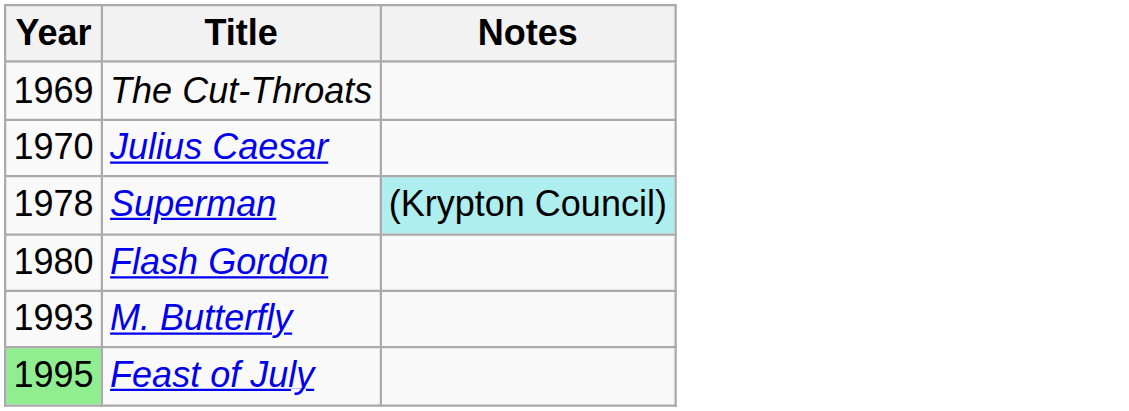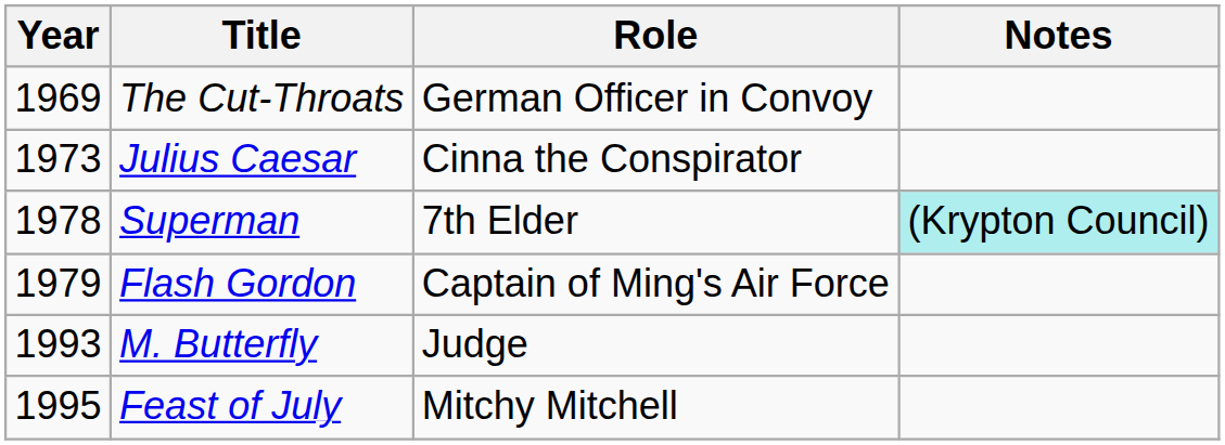 <table class="wikitable">
 <tr>
 <th>Year</th>
 <th>Title</th>
+<th>Role</th>
 <th>Notes</th>
 </tr>
 <tr>
 <td>1969</td>
 <td><em>The Cut-Throats</em></td>
+<td>German Officer in Convoy</td>
 <td></td>
 </tr>
 <tr>
-<td>1970</td>
+<td>1973</td>
 <td><em><a href='#'>Julius Caesar</a></em></td>
+<td>Cinna the Conspirator</td>
 <td></td>
 </tr>
 <tr>
 <td>1978</td>
 <td><em><a href='#'>Superman</a></em></td>
+<td>7th Elder</td>
 <td style="background: paleturquoise;">(Krypton Council)</td>
 </tr>
 <tr>
-<td>1980</td>
+<td>1979</td>
 <td><em><a href='#'>Flash Gordon</a></em></td>
+<td>Captain of Ming's Air Force</td>
 <td></td>
 </tr>
 <tr>
 <td>1993</td>
 <td><em><a href='#'>M. Butterfly</a></em></td>
+<td>Judge</td>
 <td></td>
 </tr>
 <tr>
-<td style="background: lightgreen;">1995</td>
+<td>1995</td>
 <td><em><a href='#'>Feast of July</a></em></td>
+<td>Mitchy Mitchell</td>
 <td></td>
 </tr>
 </table>
